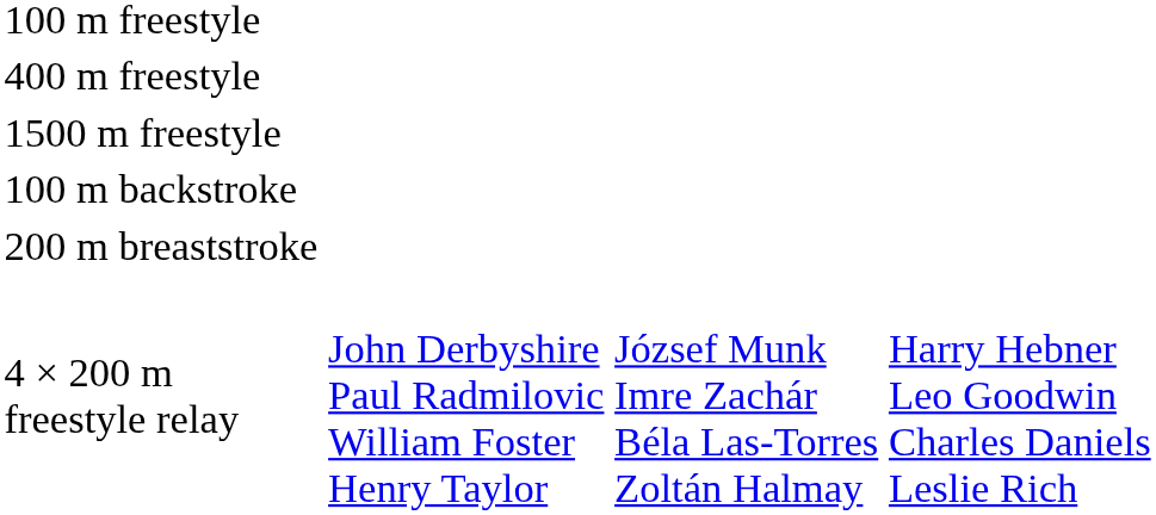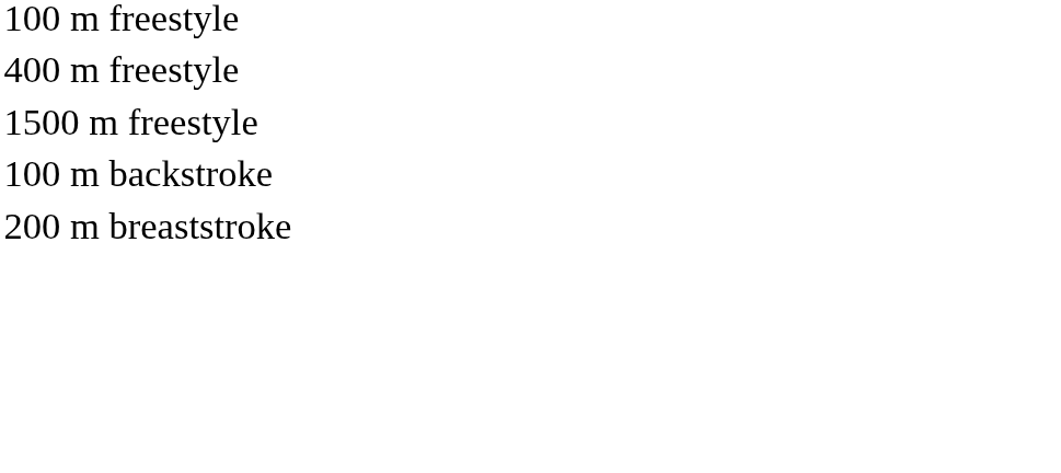 <table>
 <tr>
 <td>100 m freestyle<br></td>
 <td></td>
 <td></td>
 <td></td>
 </tr>
 <tr>
 <td>400 m freestyle<br></td>
 <td></td>
 <td></td>
 <td></td>
 </tr>
 <tr>
 <td>1500 m freestyle<br></td>
 <td></td>
 <td></td>
 <td></td>
 </tr>
 <tr>
 <td>100 m backstroke<br></td>
 <td></td>
 <td></td>
 <td></td>
 </tr>
 <tr>
 <td>200 m breaststroke<br></td>
 <td></td>
 <td></td>
 <td></td>
 </tr>
-<tr>
-<td>4 × 200 m<br>freestyle relay<br></td>
-<td><br><a href='#'>John Derbyshire</a> <br> <a href='#'>Paul Radmilovic</a><br><a href='#'>William Foster</a><br><a href='#'>Henry Taylor</a></td>
-<td><br><a href='#'>József Munk</a><br><a href='#'>Imre Zachár</a><br><a href='#'>Béla Las-Torres</a><br> <a href='#'>Zoltán Halmay</a></td>
-<td><br><a href='#'>Harry Hebner</a><br><a href='#'>Leo Goodwin</a><br><a href='#'>Charles Daniels</a><br><a href='#'>Leslie Rich</a></td>
-</tr>
 </table>
